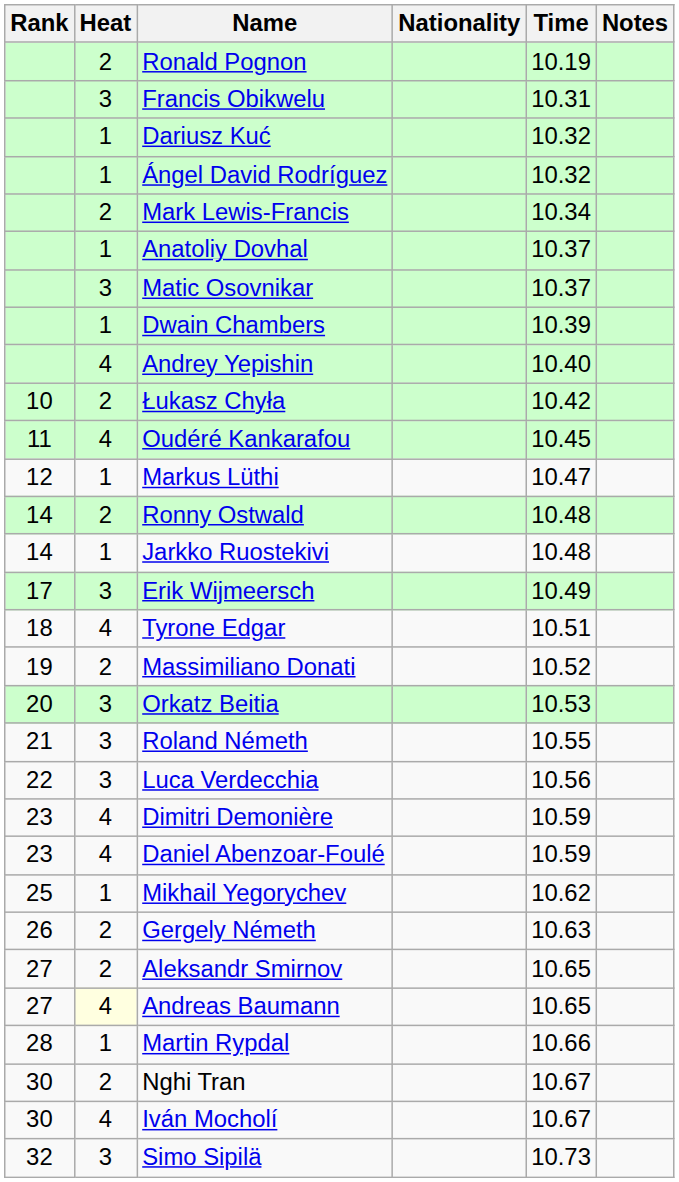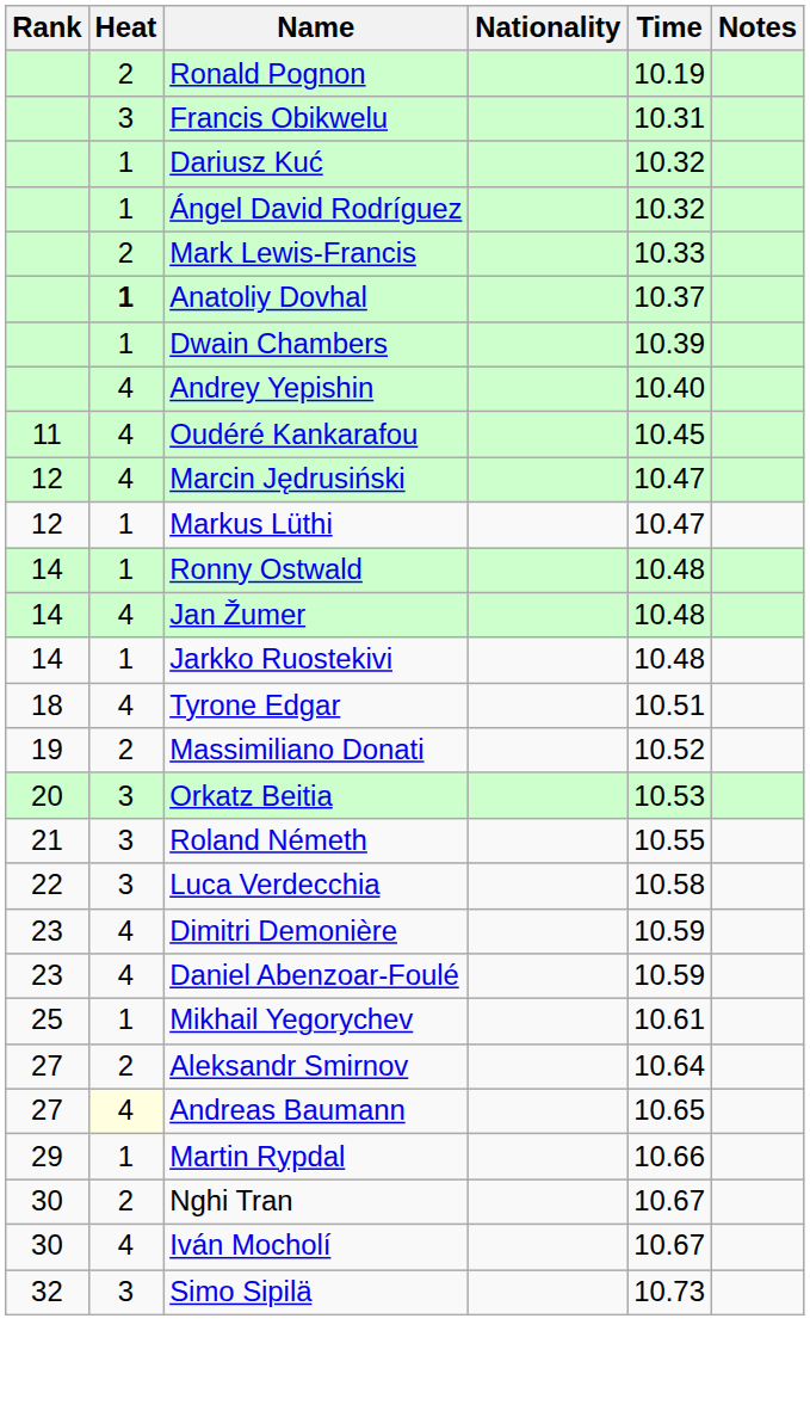 <table class="wikitable sortable" style="text-align:center">
 <tr>
 <th>Rank</th>
 <th>Heat</th>
 <th>Name</th>
 <th>Nationality</th>
 <th>Time</th>
 <th>Notes</th>
 </tr>
 <tr bgcolor=ccffcc>
 <td></td>
 <td>2</td>
 <td align=left><a href='#'>Ronald Pognon</a></td>
 <td align=left></td>
 <td>10.19</td>
 <td></td>
 </tr>
 <tr bgcolor=ccffcc>
 <td></td>
 <td>3</td>
 <td align=left><a href='#'>Francis Obikwelu</a></td>
 <td align=left></td>
 <td>10.31</td>
 <td></td>
 </tr>
 <tr bgcolor=ccffcc>
 <td></td>
 <td>1</td>
 <td align=left><a href='#'>Dariusz Kuć</a></td>
 <td align=left></td>
 <td>10.32</td>
 <td></td>
 </tr>
 <tr bgcolor=ccffcc>
 <td></td>
 <td>1</td>
 <td align=left><a href='#'>Ángel David Rodríguez</a></td>
 <td align=left></td>
 <td>10.32</td>
 <td></td>
 </tr>
 <tr bgcolor=ccffcc>
 <td></td>
 <td>2</td>
 <td align=left><a href='#'>Mark Lewis-Francis</a></td>
 <td align=left></td>
-<td>10.34</td>
+<td>10.33</td>
 <td></td>
 </tr>
 <tr bgcolor=ccffcc>
 <td></td>
-<td>1</td>
+<td><strong>1</strong></td>
 <td align=left><a href='#'>Anatoliy Dovhal</a></td>
-<td align=left></td>
-<td>10.37</td>
-<td></td>
-</tr>
-<tr bgcolor=ccffcc>
-<td></td>
-<td>3</td>
-<td align=left><a href='#'>Matic Osovnikar</a></td>
 <td align=left></td>
 <td>10.37</td>
 <td></td>
 </tr>
 <tr bgcolor=ccffcc>
 <td></td>
 <td>1</td>
 <td align=left><a href='#'>Dwain Chambers</a></td>
 <td align=left></td>
 <td>10.39</td>
 <td></td>
 </tr>
 <tr bgcolor=ccffcc>
 <td></td>
 <td>4</td>
 <td align=left><a href='#'>Andrey Yepishin</a></td>
 <td align=left></td>
 <td>10.40</td>
 <td></td>
 </tr>
 <tr bgcolor=ccffcc>
-<td>10</td>
-<td>2</td>
-<td align=left><a href='#'>Łukasz Chyła</a></td>
-<td align=left></td>
-<td>10.42</td>
-<td></td>
-</tr>
-<tr bgcolor=ccffcc>
 <td>11</td>
 <td>4</td>
 <td align=left><a href='#'>Oudéré Kankarafou</a></td>
 <td align=left></td>
 <td>10.45</td>
+<td></td>
+</tr>
+<tr bgcolor=ccffcc>
+<td>12</td>
+<td>4</td>
+<td align=left><a href='#'>Marcin Jędrusiński</a></td>
+<td align=left></td>
+<td>10.47</td>
 <td></td>
 </tr>
 <tr>
 <td>12</td>
 <td>1</td>
 <td align=left><a href='#'>Markus Lüthi</a></td>
 <td align=left></td>
 <td>10.47</td>
 <td></td>
 </tr>
 <tr bgcolor=ccffcc>
 <td>14</td>
-<td>2</td>
+<td>1</td>
 <td align=left><a href='#'>Ronny Ostwald</a></td>
+<td align=left></td>
+<td>10.48</td>
+<td></td>
+</tr>
+<tr bgcolor=ccffcc>
+<td>14</td>
+<td>4</td>
+<td align=left><a href='#'>Jan Žumer</a></td>
 <td align=left></td>
 <td>10.48</td>
 <td></td>
 </tr>
 <tr>
 <td>14</td>
 <td>1</td>
 <td align=left><a href='#'>Jarkko Ruostekivi</a></td>
 <td align=left></td>
 <td>10.48</td>
-<td></td>
-</tr>
-<tr bgcolor=ccffcc>
-<td>17</td>
-<td>3</td>
-<td align=left><a href='#'>Erik Wijmeersch</a></td>
-<td align=left></td>
-<td>10.49</td>
 <td></td>
 </tr>
 <tr>
 <td>18</td>
 <td>4</td>
 <td align=left><a href='#'>Tyrone Edgar</a></td>
 <td align=left></td>
 <td>10.51</td>
 <td></td>
 </tr>
 <tr>
 <td>19</td>
 <td>2</td>
 <td align=left><a href='#'>Massimiliano Donati</a></td>
 <td align=left></td>
 <td>10.52</td>
 <td></td>
 </tr>
 <tr bgcolor=ccffcc>
 <td>20</td>
 <td>3</td>
 <td align=left><a href='#'>Orkatz Beitia</a></td>
 <td align=left></td>
 <td>10.53</td>
 <td></td>
 </tr>
 <tr>
 <td>21</td>
 <td>3</td>
 <td align=left><a href='#'>Roland Németh</a></td>
 <td align=left></td>
 <td>10.55</td>
 <td></td>
 </tr>
 <tr>
 <td>22</td>
 <td>3</td>
 <td align=left><a href='#'>Luca Verdecchia</a></td>
 <td align=left></td>
-<td>10.56</td>
+<td>10.58</td>
 <td></td>
 </tr>
 <tr>
 <td>23</td>
 <td>4</td>
 <td align=left><a href='#'>Dimitri Demonière</a></td>
 <td align=left></td>
 <td>10.59</td>
 <td></td>
 </tr>
 <tr>
 <td>23</td>
 <td>4</td>
 <td align=left><a href='#'>Daniel Abenzoar-Foulé</a></td>
 <td align=left></td>
 <td>10.59</td>
 <td></td>
 </tr>
 <tr>
 <td>25</td>
 <td>1</td>
 <td align=left><a href='#'>Mikhail Yegorychev</a></td>
 <td align=left></td>
-<td>10.62</td>
-<td></td>
-</tr>
-<tr>
-<td>26</td>
-<td>2</td>
-<td align=left><a href='#'>Gergely Németh</a></td>
-<td align=left></td>
-<td>10.63</td>
+<td>10.61</td>
 <td></td>
 </tr>
 <tr>
 <td>27</td>
 <td>2</td>
 <td align=left><a href='#'>Aleksandr Smirnov</a></td>
 <td align=left></td>
-<td>10.65</td>
+<td>10.64</td>
 <td></td>
 </tr>
 <tr>
 <td>27</td>
 <td style="background: lightyellow;">4</td>
 <td align=left><a href='#'>Andreas Baumann</a></td>
 <td align=left></td>
 <td>10.65</td>
 <td></td>
 </tr>
 <tr>
-<td>28</td>
+<td>29</td>
 <td>1</td>
 <td align=left><a href='#'>Martin Rypdal</a></td>
 <td align=left></td>
 <td>10.66</td>
 <td></td>
 </tr>
 <tr>
 <td>30</td>
 <td>2</td>
 <td align=left>Nghi Tran</td>
 <td align=left></td>
 <td>10.67</td>
 <td></td>
 </tr>
 <tr>
 <td>30</td>
 <td>4</td>
 <td align=left><a href='#'>Iván Mocholí</a></td>
 <td align=left></td>
 <td>10.67</td>
 <td></td>
 </tr>
 <tr>
 <td>32</td>
 <td>3</td>
 <td align=left><a href='#'>Simo Sipilä</a></td>
 <td align=left></td>
 <td>10.73</td>
 <td></td>
 </tr>
 </table>
